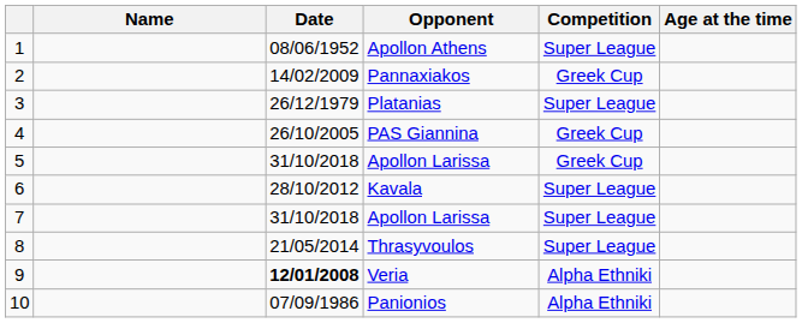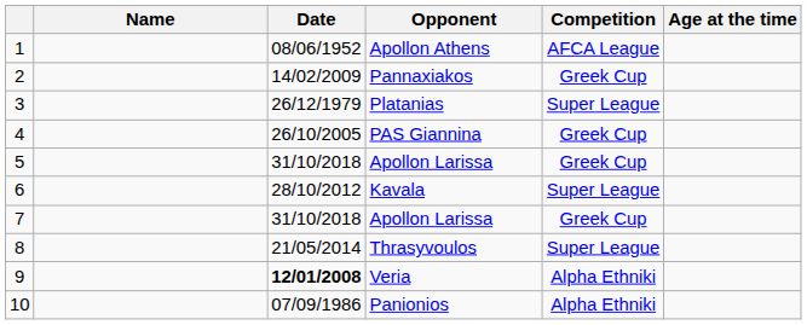 <table class="wikitable sortable" style=text-align:center;>
 <tr>
 <th></th>
 <th width=200>Name</th>
 <th>Date</th>
 <th width=150>Opponent</th>
 <th>Competition</th>
 <th>Age at the time</th>
 </tr>
 <tr>
 <td>1</td>
 <td align=left></td>
 <td>08/06/1952</td>
 <td align=left><a href='#'>Apollon Athens</a></td>
-<td><a href='#'>Super League</a></td>
+<td><a href='#'>AFCA League</a></td>
 <td align=left></td>
 </tr>
 <tr>
 <td>2</td>
 <td align=left></td>
 <td>14/02/2009</td>
 <td align=left><a href='#'>Pannaxiakos</a></td>
 <td><a href='#'>Greek Cup</a></td>
 <td align=left></td>
 </tr>
 <tr>
 <td>3</td>
 <td align=left></td>
 <td>26/12/1979</td>
 <td align=left><a href='#'>Platanias</a></td>
 <td><a href='#'>Super League</a></td>
 <td align=left></td>
 </tr>
 <tr>
 <td>4</td>
 <td align=left></td>
 <td>26/10/2005</td>
 <td align=left><a href='#'>PAS Giannina</a></td>
 <td><a href='#'>Greek Cup</a></td>
 <td align=left></td>
 </tr>
 <tr>
 <td>5</td>
 <td align=left></td>
 <td>31/10/2018</td>
 <td align=left><a href='#'>Apollon Larissa</a></td>
 <td><a href='#'>Greek Cup</a></td>
 <td align=left></td>
 </tr>
 <tr>
 <td>6</td>
 <td align=left></td>
 <td>28/10/2012</td>
 <td align=left><a href='#'>Kavala</a></td>
 <td><a href='#'>Super League</a></td>
 <td align=left></td>
 </tr>
 <tr>
 <td>7</td>
 <td align=left></td>
 <td>31/10/2018</td>
 <td align=left><a href='#'>Apollon Larissa</a></td>
-<td><a href='#'>Super League</a></td>
+<td><a href='#'>Greek Cup</a></td>
 <td align=left></td>
 </tr>
 <tr>
 <td>8</td>
 <td align=left></td>
 <td>21/05/2014</td>
 <td align=left><a href='#'>Thrasyvoulos</a></td>
 <td><a href='#'>Super League</a></td>
 <td align=left></td>
 </tr>
 <tr>
 <td>9</td>
 <td align=left></td>
 <td><strong>12/01/2008</strong></td>
 <td align=left><a href='#'>Veria</a></td>
 <td><a href='#'>Alpha Ethniki</a></td>
 <td align=left></td>
 </tr>
 <tr>
 <td>10</td>
 <td align=left></td>
 <td>07/09/1986</td>
 <td align=left><a href='#'>Panionios</a></td>
 <td><a href='#'>Alpha Ethniki</a></td>
 <td align=left></td>
 </tr>
 </table>
